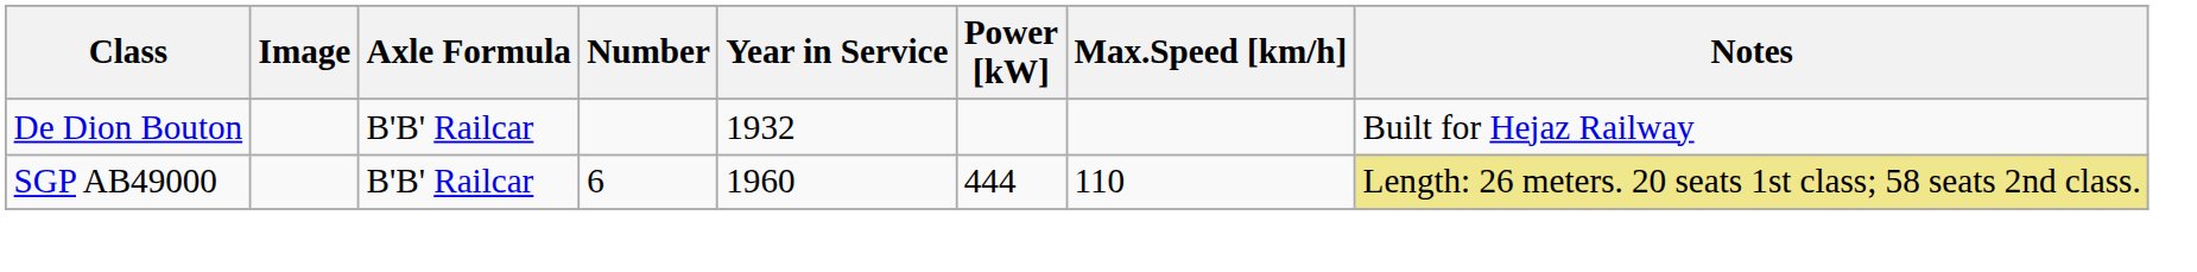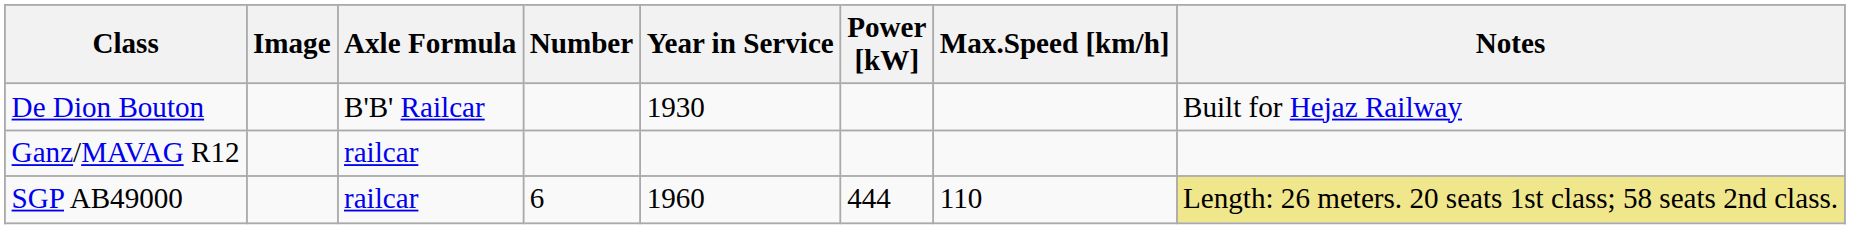 <table class="wikitable">
 <tr>
 <th align=center>Class</th>
 <th align=center>Image</th>
 <th align=center>Axle Formula</th>
 <th align=center>Number</th>
 <th align=center>Year in Service</th>
 <th align=center>Power<br>[kW]</th>
 <th align=center>Max.Speed [km/h]</th>
 <th align=center>Notes</th>
 </tr>
 <tr>
 <td><a href='#'>De Dion Bouton</a></td>
 <td></td>
 <td>B'B' <a href='#'>Railcar</a></td>
 <td></td>
-<td>1932</td>
+<td>1930</td>
 <td></td>
 <td></td>
 <td>Built for <a href='#'>Hejaz Railway</a></td>
 </tr>
 <tr>
+<td><a href='#'>Ganz</a>/<a href='#'>MAVAG</a> R12</td>
+<td></td>
+<td><a href='#'>railcar</a></td>
+<td></td>
+<td></td>
+<td></td>
+<td></td>
+<td></td>
+</tr>
+<tr>
 <td><a href='#'>SGP</a> AB49000</td>
 <td></td>
-<td>B'B' <a href='#'>Railcar</a></td>
+<td><a href='#'>railcar</a></td>
 <td>6</td>
 <td>1960</td>
 <td>444</td>
 <td>110</td>
 <td style="background: khaki;">Length: 26 meters. 20 seats 1st class; 58 seats 2nd class.</td>
 </tr>
 </table>
